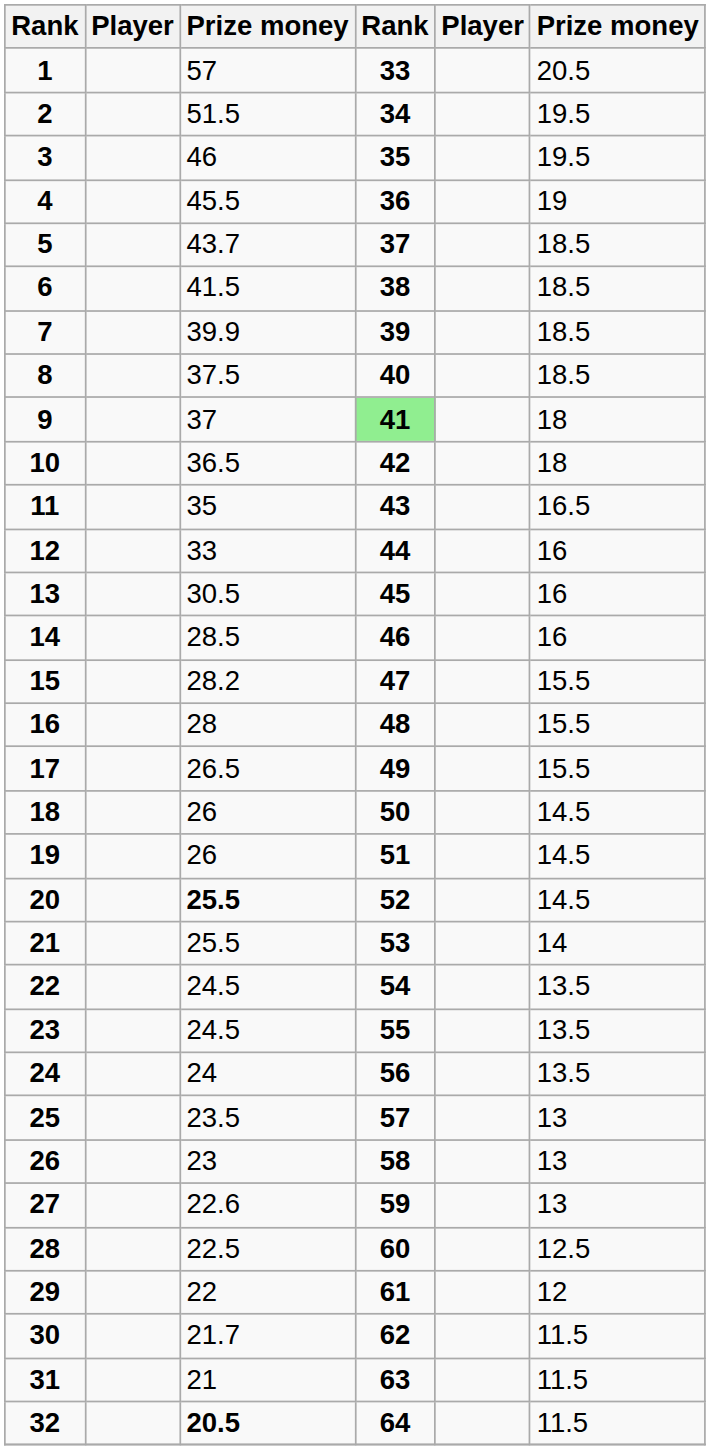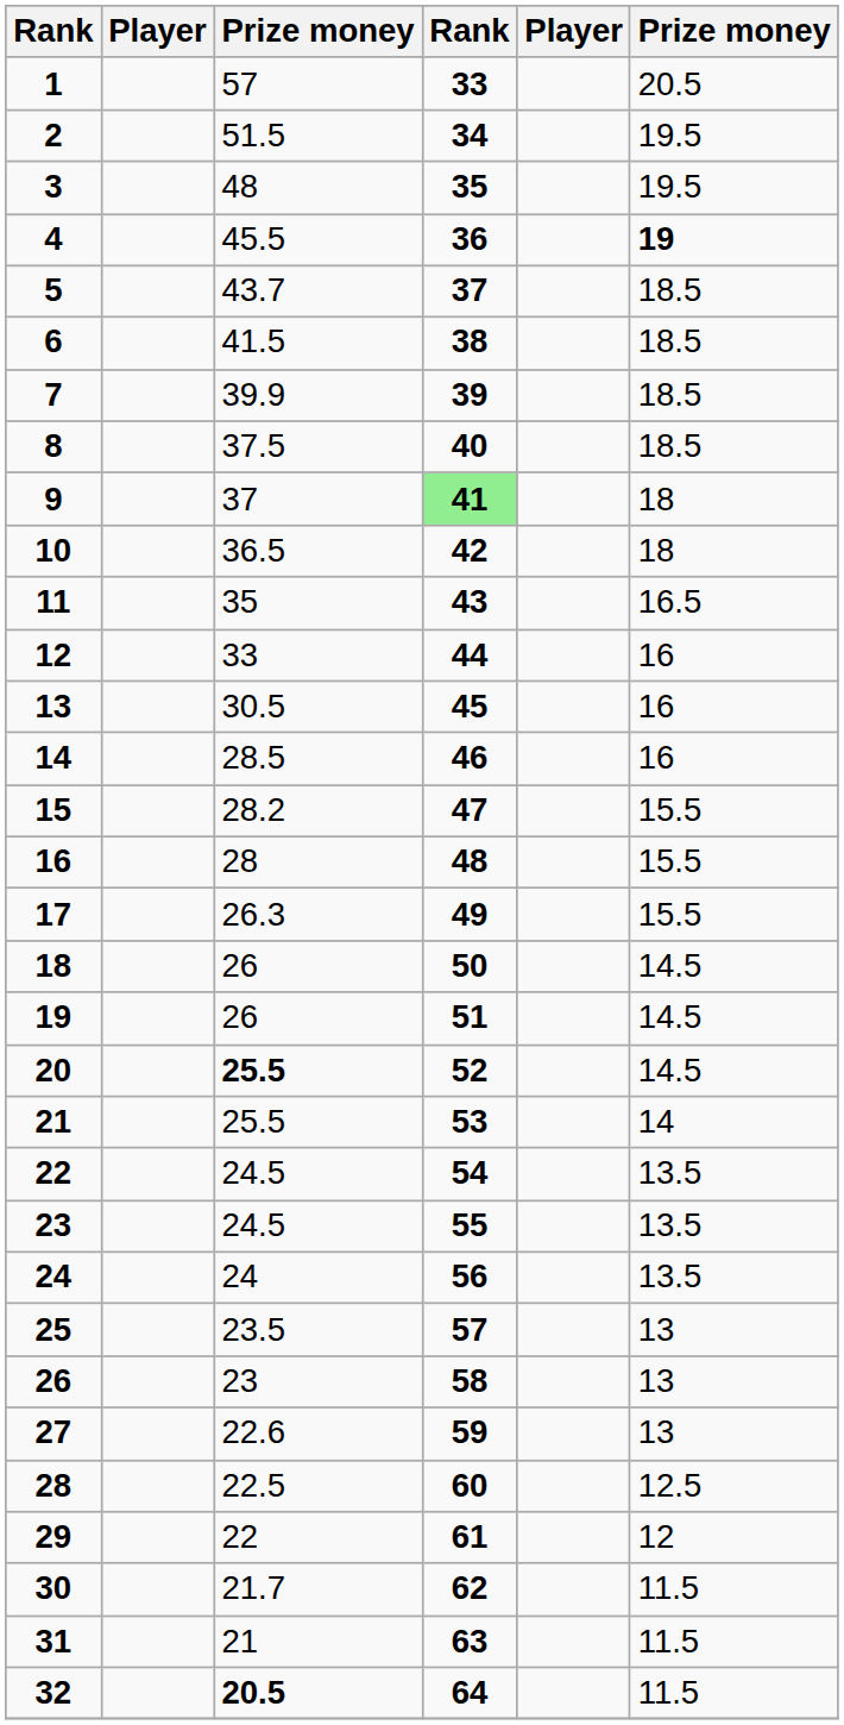 <table class="wikitable">
 <tr>
 <th>Rank</th>
 <th>Player</th>
 <th>Prize money</th>
 <th>Rank</th>
 <th>Player</th>
 <th>Prize money</th>
 </tr>
 <tr>
 <td align=center><strong>1</strong></td>
 <td></td>
 <td>57</td>
 <td align=center><strong>33</strong></td>
 <td></td>
 <td>20.5</td>
 </tr>
 <tr>
 <td align=center><strong>2</strong></td>
 <td></td>
 <td>51.5</td>
 <td align=center><strong>34</strong></td>
 <td></td>
 <td>19.5</td>
 </tr>
 <tr>
 <td align=center><strong>3</strong></td>
 <td></td>
-<td>46</td>
+<td>48</td>
 <td align=center><strong>35</strong></td>
 <td></td>
 <td>19.5</td>
 </tr>
 <tr>
 <td align=center><strong>4</strong></td>
 <td></td>
 <td>45.5</td>
 <td align=center><strong>36</strong></td>
 <td></td>
-<td>19</td>
+<td><strong>19</strong></td>
 </tr>
 <tr>
 <td align=center><strong>5</strong></td>
 <td></td>
 <td>43.7</td>
 <td align=center><strong>37</strong></td>
 <td></td>
 <td>18.5</td>
 </tr>
 <tr>
 <td align=center><strong>6</strong></td>
 <td></td>
 <td>41.5</td>
 <td align=center><strong>38</strong></td>
 <td></td>
 <td>18.5</td>
 </tr>
 <tr>
 <td align=center><strong>7</strong></td>
 <td></td>
 <td>39.9</td>
 <td align=center><strong>39</strong></td>
 <td></td>
 <td>18.5</td>
 </tr>
 <tr>
 <td align=center><strong>8</strong></td>
 <td></td>
 <td>37.5</td>
 <td align=center><strong>40</strong></td>
 <td></td>
 <td>18.5</td>
 </tr>
 <tr>
 <td align=center><strong>9</strong></td>
 <td></td>
 <td>37</td>
 <td align=center style="background: lightgreen;"><strong>41</strong></td>
 <td></td>
 <td>18</td>
 </tr>
 <tr>
 <td align=center><strong>10</strong></td>
 <td></td>
 <td>36.5</td>
 <td align=center><strong>42</strong></td>
 <td></td>
 <td>18</td>
 </tr>
 <tr>
 <td align=center><strong>11</strong></td>
 <td></td>
 <td>35</td>
 <td align=center><strong>43</strong></td>
 <td></td>
 <td>16.5</td>
 </tr>
 <tr>
 <td align=center><strong>12</strong></td>
 <td></td>
 <td>33</td>
 <td align=center><strong>44</strong></td>
 <td></td>
 <td>16</td>
 </tr>
 <tr>
 <td align=center><strong>13</strong></td>
 <td></td>
 <td>30.5</td>
 <td align=center><strong>45</strong></td>
 <td></td>
 <td>16</td>
 </tr>
 <tr>
 <td align=center><strong>14</strong></td>
 <td></td>
 <td>28.5</td>
 <td align=center><strong>46</strong></td>
 <td></td>
 <td>16</td>
 </tr>
 <tr>
 <td align=center><strong>15</strong></td>
 <td></td>
 <td>28.2</td>
 <td align=center><strong>47</strong></td>
 <td></td>
 <td>15.5</td>
 </tr>
 <tr>
 <td align=center><strong>16</strong></td>
 <td></td>
 <td>28</td>
 <td align=center><strong>48</strong></td>
 <td></td>
 <td>15.5</td>
 </tr>
 <tr>
 <td align=center><strong>17</strong></td>
 <td></td>
-<td>26.5</td>
+<td>26.3</td>
 <td align=center><strong>49</strong></td>
 <td></td>
 <td>15.5</td>
 </tr>
 <tr>
 <td align=center><strong>18</strong></td>
 <td></td>
 <td>26</td>
 <td align=center><strong>50</strong></td>
 <td></td>
 <td>14.5</td>
 </tr>
 <tr>
 <td align=center><strong>19</strong></td>
 <td></td>
 <td>26</td>
 <td align=center><strong>51</strong></td>
 <td></td>
 <td>14.5</td>
 </tr>
 <tr>
 <td align=center><strong>20</strong></td>
 <td></td>
 <td><strong>25.5</strong></td>
 <td align=center><strong>52</strong></td>
 <td></td>
 <td>14.5</td>
 </tr>
 <tr>
 <td align=center><strong>21</strong></td>
 <td></td>
 <td>25.5</td>
 <td align=center><strong>53</strong></td>
 <td></td>
 <td>14</td>
 </tr>
 <tr>
 <td align=center><strong>22</strong></td>
 <td></td>
 <td>24.5</td>
 <td align=center><strong>54</strong></td>
 <td></td>
 <td>13.5</td>
 </tr>
 <tr>
 <td align=center><strong>23</strong></td>
 <td></td>
 <td>24.5</td>
 <td align=center><strong>55</strong></td>
 <td></td>
 <td>13.5</td>
 </tr>
 <tr>
 <td align=center><strong>24</strong></td>
 <td></td>
 <td>24</td>
 <td align=center><strong>56</strong></td>
 <td></td>
 <td>13.5</td>
 </tr>
 <tr>
 <td align=center><strong>25</strong></td>
 <td></td>
 <td>23.5</td>
 <td align=center><strong>57</strong></td>
 <td></td>
 <td>13</td>
 </tr>
 <tr>
 <td align=center><strong>26</strong></td>
 <td></td>
 <td>23</td>
 <td align=center><strong>58</strong></td>
 <td></td>
 <td>13</td>
 </tr>
 <tr>
 <td align=center><strong>27</strong></td>
 <td></td>
 <td>22.6</td>
 <td align=center><strong>59</strong></td>
 <td></td>
 <td>13</td>
 </tr>
 <tr>
 <td align=center><strong>28</strong></td>
 <td></td>
 <td>22.5</td>
 <td align=center><strong>60</strong></td>
 <td></td>
 <td>12.5</td>
 </tr>
 <tr>
 <td align=center><strong>29</strong></td>
 <td></td>
 <td>22</td>
 <td align=center><strong>61</strong></td>
 <td></td>
 <td>12</td>
 </tr>
 <tr>
 <td align=center><strong>30</strong></td>
 <td></td>
 <td>21.7</td>
 <td align=center><strong>62</strong></td>
 <td></td>
 <td>11.5</td>
 </tr>
 <tr>
 <td align=center><strong>31</strong></td>
 <td></td>
 <td>21</td>
 <td align=center><strong>63</strong></td>
 <td></td>
 <td>11.5</td>
 </tr>
 <tr>
 <td align=center><strong>32</strong></td>
 <td></td>
 <td><strong>20.5</strong></td>
 <td align=center><strong>64</strong></td>
 <td></td>
 <td>11.5</td>
 </tr>
 <tr>
 </tr>
 </table>
